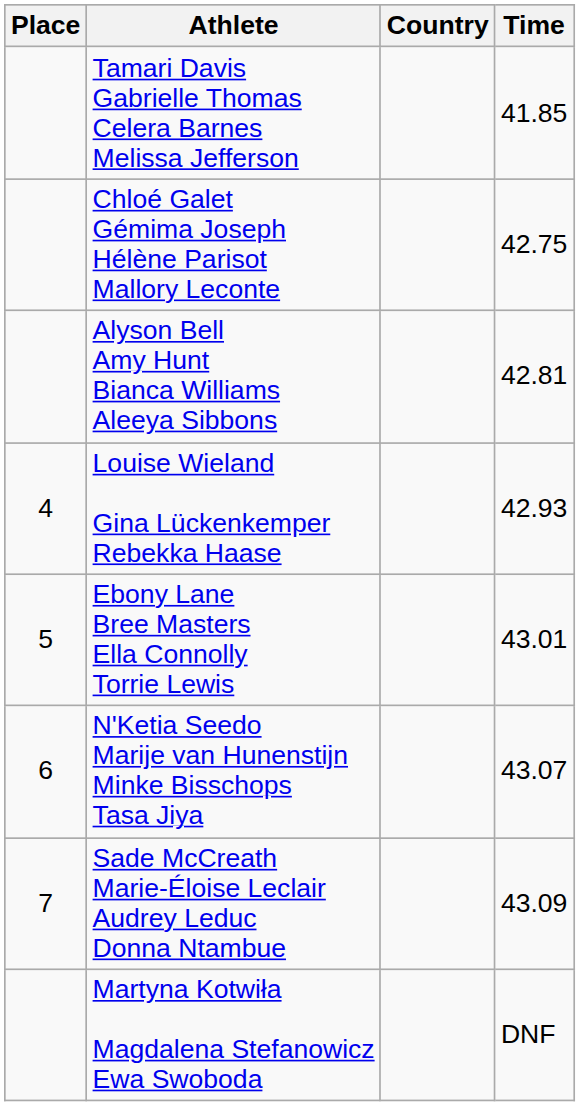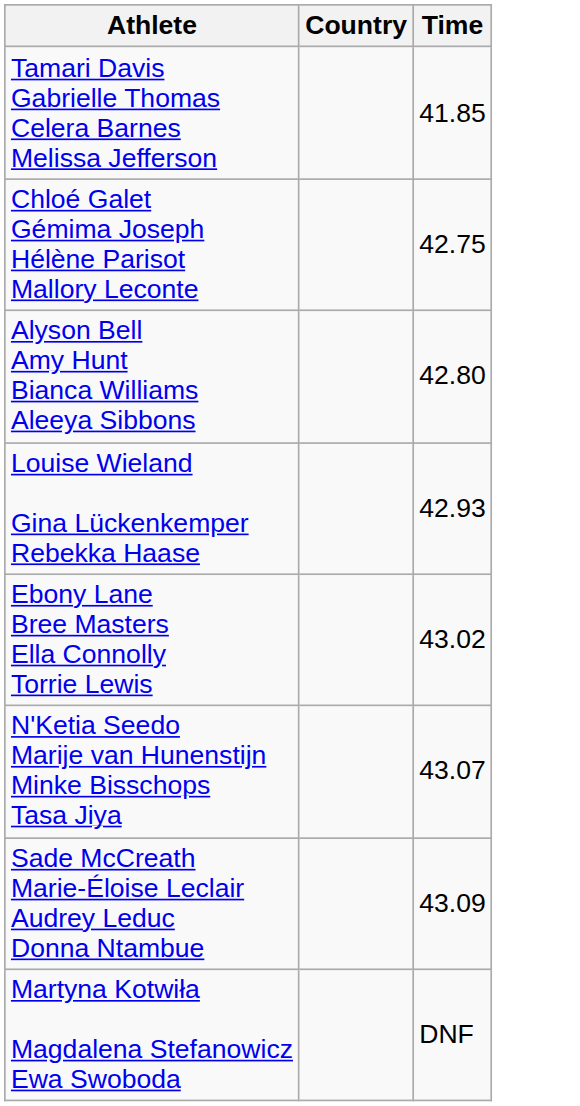 <table class="wikitable mw-datatable sortable">
 <tr>
-<th>Place</th>
 <th>Athlete</th>
 <th>Country</th>
 <th>Time</th>
 </tr>
 <tr>
-<td align=center></td>
 <td><a href='#'>Tamari Davis</a><br><a href='#'>Gabrielle Thomas</a><br><a href='#'>Celera Barnes</a><br><a href='#'>Melissa Jefferson</a></td>
 <td></td>
 <td>41.85</td>
 </tr>
 <tr>
-<td align=center></td>
 <td><a href='#'>Chloé Galet</a><br><a href='#'>Gémima Joseph</a><br><a href='#'>Hélène Parisot</a><br><a href='#'>Mallory Leconte</a></td>
 <td></td>
 <td>42.75</td>
 </tr>
 <tr>
-<td align=center></td>
 <td><a href='#'>Alyson Bell</a><br><a href='#'>Amy Hunt</a><br><a href='#'>Bianca Williams</a><br><a href='#'>Aleeya Sibbons</a></td>
 <td></td>
-<td>42.81</td>
+<td>42.80</td>
 </tr>
 <tr>
-<td align=center>4</td>
 <td><a href='#'>Louise Wieland</a><br><br><a href='#'>Gina Lückenkemper</a><br><a href='#'>Rebekka Haase</a></td>
 <td></td>
 <td>42.93</td>
 </tr>
 <tr>
-<td align=center>5</td>
 <td><a href='#'>Ebony Lane</a><br><a href='#'>Bree Masters</a><br><a href='#'>Ella Connolly</a><br><a href='#'>Torrie Lewis</a></td>
 <td></td>
-<td>43.01</td>
+<td>43.02</td>
 </tr>
 <tr>
-<td align=center>6</td>
 <td><a href='#'>N'Ketia Seedo</a><br><a href='#'>Marije van Hunenstijn</a><br><a href='#'>Minke Bisschops</a><br><a href='#'>Tasa Jiya</a></td>
 <td></td>
 <td>43.07</td>
 </tr>
 <tr>
-<td align=center>7</td>
 <td><a href='#'>Sade McCreath</a><br><a href='#'>Marie-Éloise Leclair</a><br><a href='#'>Audrey Leduc</a><br><a href='#'>Donna Ntambue</a></td>
 <td></td>
 <td>43.09</td>
 </tr>
 <tr>
-<td align=center></td>
 <td><a href='#'>Martyna Kotwiła</a><br><br><a href='#'>Magdalena Stefanowicz</a><br><a href='#'>Ewa Swoboda</a></td>
 <td></td>
 <td>DNF</td>
 </tr>
 </table>
